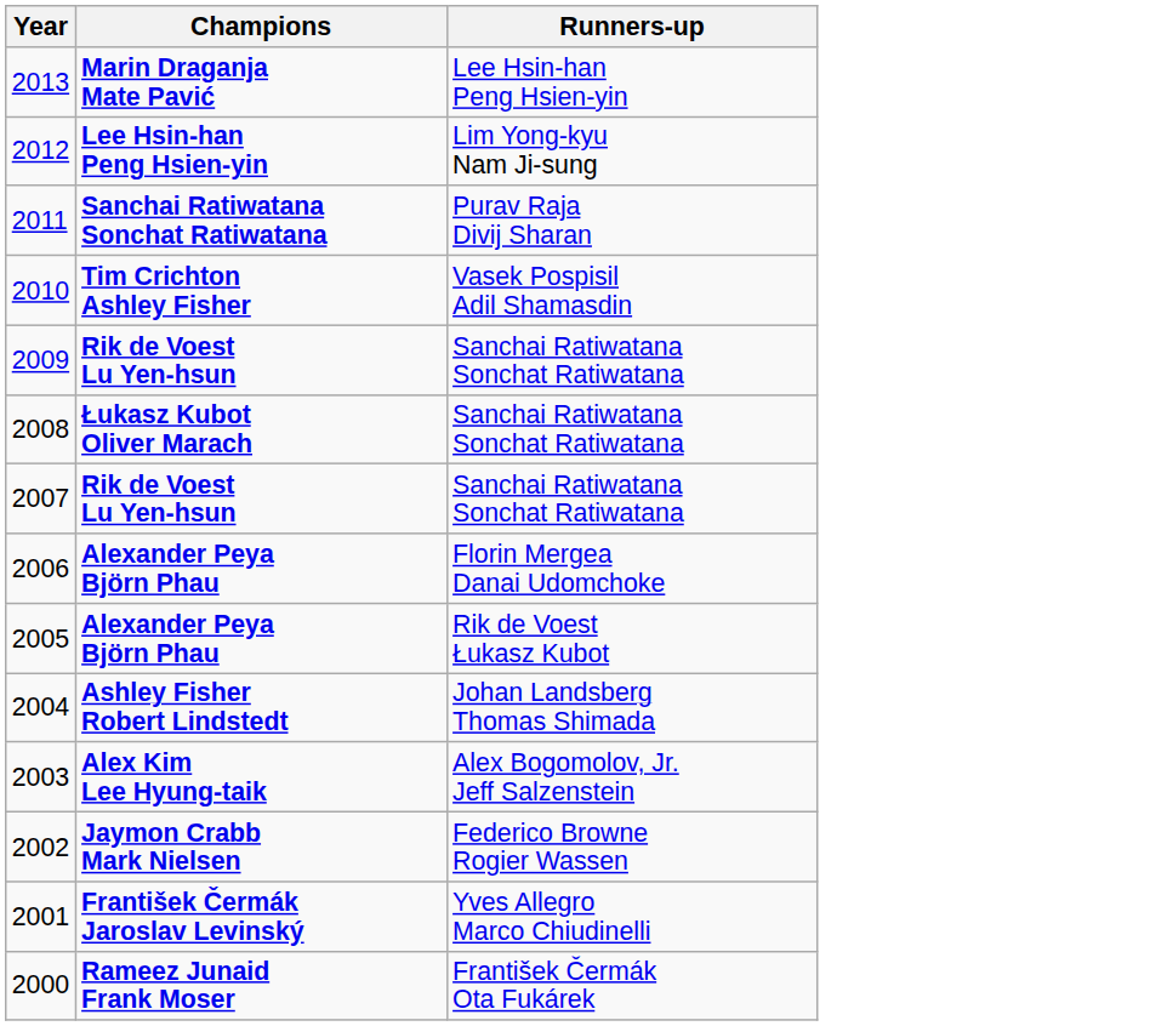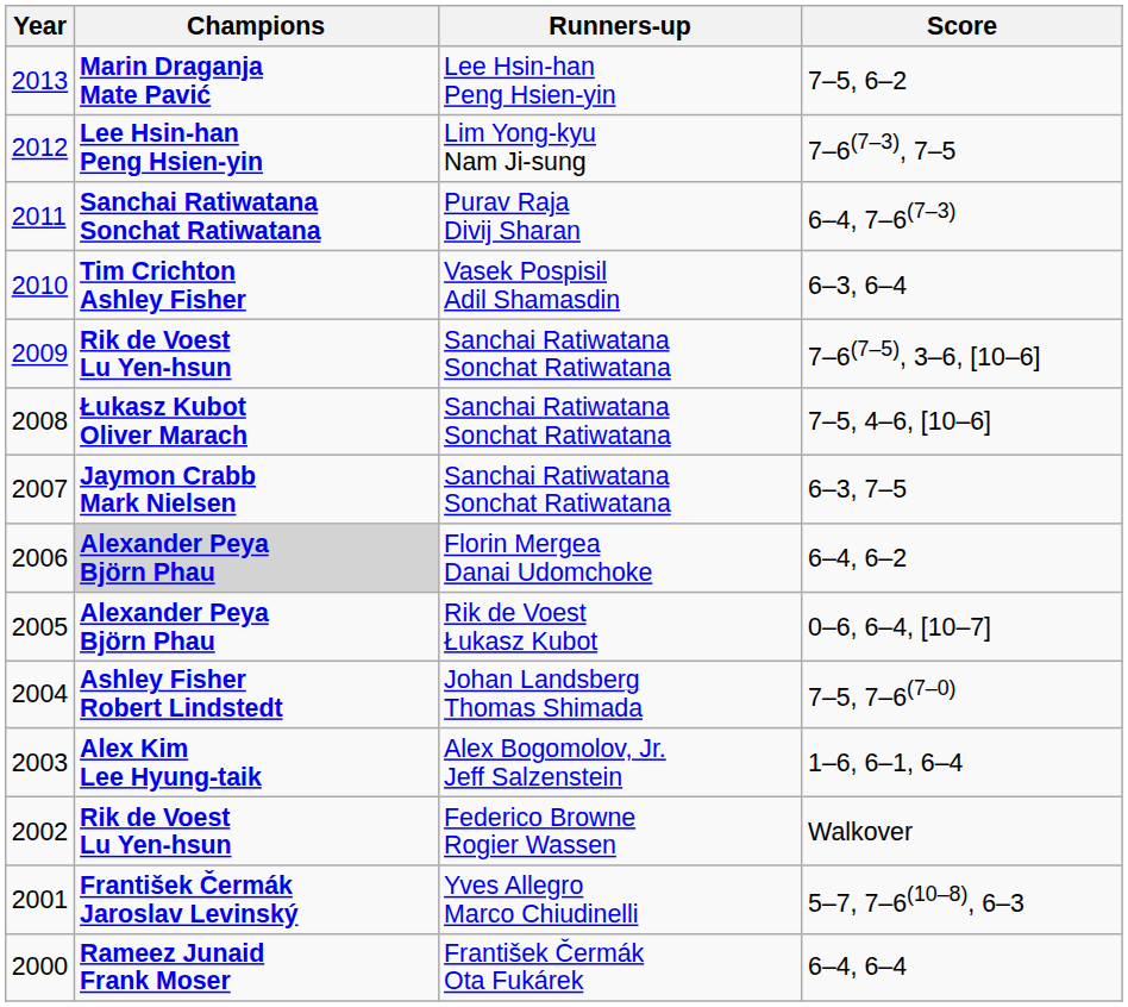 <table class="wikitable" style="font-size:90%">
 <tr>
 <th>Year</th>
 <th width="200">Champions</th>
 <th width="200">Runners-up</th>
+<th width="175">Score</th>
 </tr>
 <tr>
 <td><a href='#'>2013</a></td>
 <td> <strong><a href='#'>Marin Draganja</a></strong> <br>  <strong><a href='#'>Mate Pavić</a></strong></td>
 <td> <a href='#'>Lee Hsin-han</a> <br>  <a href='#'>Peng Hsien-yin</a></td>
+<td>7–5, 6–2</td>
 </tr>
 <tr>
 <td><a href='#'>2012</a></td>
 <td> <strong><a href='#'>Lee Hsin-han</a></strong> <br>  <strong><a href='#'>Peng Hsien-yin</a></strong></td>
 <td> <a href='#'>Lim Yong-kyu</a> <br>  Nam Ji-sung</td>
+<td>7–6<sup>(7–3)</sup>, 7–5</td>
 </tr>
 <tr>
 <td><a href='#'>2011</a></td>
 <td> <strong><a href='#'>Sanchai Ratiwatana</a></strong> <br>  <strong><a href='#'>Sonchat Ratiwatana</a></strong></td>
 <td> <a href='#'>Purav Raja</a> <br>  <a href='#'>Divij Sharan</a></td>
+<td>6–4, 7–6<sup>(7–3)</sup></td>
 </tr>
 <tr>
 <td><a href='#'>2010</a></td>
 <td> <strong><a href='#'>Tim Crichton</a></strong> <br>  <strong><a href='#'>Ashley Fisher</a></strong></td>
 <td> <a href='#'>Vasek Pospisil</a> <br>  <a href='#'>Adil Shamasdin</a></td>
+<td>6–3, 6–4</td>
 </tr>
 <tr>
 <td><a href='#'>2009</a></td>
 <td> <strong><a href='#'>Rik de Voest</a></strong> <br>  <strong><a href='#'>Lu Yen-hsun</a></strong></td>
 <td> <a href='#'>Sanchai Ratiwatana</a> <br>  <a href='#'>Sonchat Ratiwatana</a></td>
+<td>7–6<sup>(7–5)</sup>, 3–6, [10–6]</td>
 </tr>
 <tr>
 <td>2008</td>
 <td> <strong><a href='#'>Łukasz Kubot</a></strong> <br>  <strong><a href='#'>Oliver Marach</a></strong></td>
 <td> <a href='#'>Sanchai Ratiwatana</a> <br>  <a href='#'>Sonchat Ratiwatana</a></td>
+<td>7–5, 4–6, [10–6]</td>
 </tr>
 <tr>
 <td>2007</td>
-<td> <strong><a href='#'>Rik de Voest</a></strong> <br>  <strong><a href='#'>Lu Yen-hsun</a></strong></td>
+<td> <strong><a href='#'>Jaymon Crabb</a></strong> <br>  <strong><a href='#'>Mark Nielsen</a></strong></td>
 <td> <a href='#'>Sanchai Ratiwatana</a> <br>  <a href='#'>Sonchat Ratiwatana</a></td>
+<td>6–3, 7–5</td>
 </tr>
 <tr>
 <td>2006</td>
-<td> <strong><a href='#'>Alexander Peya</a></strong> <br>  <strong><a href='#'>Björn Phau</a></strong></td>
+<td style="background: lightgrey;"> <strong><a href='#'>Alexander Peya</a></strong> <br>  <strong><a href='#'>Björn Phau</a></strong></td>
 <td> <a href='#'>Florin Mergea</a> <br>  <a href='#'>Danai Udomchoke</a></td>
+<td>6–4, 6–2</td>
 </tr>
 <tr>
 <td>2005</td>
 <td> <strong><a href='#'>Alexander Peya</a></strong> <br>  <strong><a href='#'>Björn Phau</a></strong></td>
 <td> <a href='#'>Rik de Voest</a> <br>  <a href='#'>Łukasz Kubot</a></td>
+<td>0–6, 6–4, [10–7]</td>
 </tr>
 <tr>
 <td>2004</td>
 <td> <strong><a href='#'>Ashley Fisher</a></strong> <br>  <strong><a href='#'>Robert Lindstedt</a></strong></td>
 <td> <a href='#'>Johan Landsberg</a> <br>  <a href='#'>Thomas Shimada</a></td>
+<td>7–5, 7–6<sup>(7–0)</sup></td>
 </tr>
 <tr>
 <td>2003</td>
 <td> <strong><a href='#'>Alex Kim</a></strong> <br>  <strong><a href='#'>Lee Hyung-taik</a></strong></td>
 <td> <a href='#'>Alex Bogomolov, Jr.</a> <br>  <a href='#'>Jeff Salzenstein</a></td>
+<td>1–6, 6–1, 6–4</td>
 </tr>
 <tr>
 <td>2002</td>
-<td> <strong><a href='#'>Jaymon Crabb</a></strong> <br>  <strong><a href='#'>Mark Nielsen</a></strong></td>
+<td> <strong><a href='#'>Rik de Voest</a></strong> <br>  <strong><a href='#'>Lu Yen-hsun</a></strong></td>
 <td> <a href='#'>Federico Browne</a> <br>  <a href='#'>Rogier Wassen</a></td>
+<td>Walkover</td>
 </tr>
 <tr>
 <td>2001</td>
 <td> <strong><a href='#'>František Čermák</a></strong> <br>  <strong><a href='#'>Jaroslav Levinský</a></strong></td>
 <td> <a href='#'>Yves Allegro</a> <br>  <a href='#'>Marco Chiudinelli</a></td>
+<td>5–7, 7–6<sup>(10–8)</sup>, 6–3</td>
 </tr>
 <tr>
 <td>2000</td>
 <td> <strong><a href='#'>Rameez Junaid</a></strong> <br>  <strong><a href='#'>Frank Moser</a></strong></td>
 <td> <a href='#'>František Čermák</a> <br>  <a href='#'>Ota Fukárek</a></td>
+<td>6–4, 6–4</td>
 </tr>
 </table>
